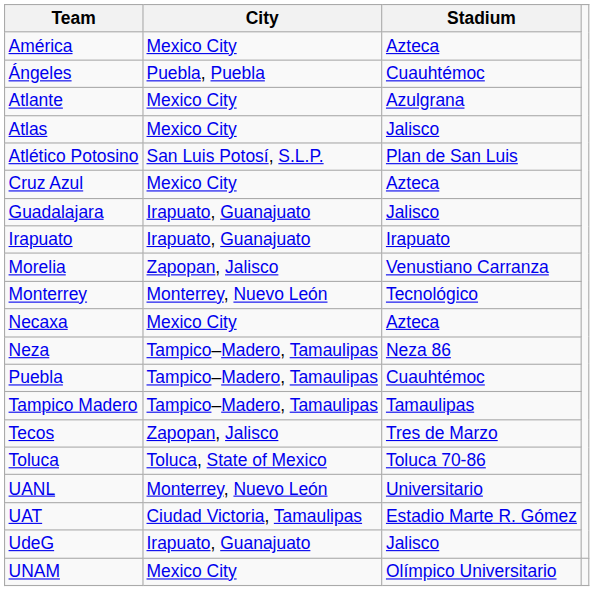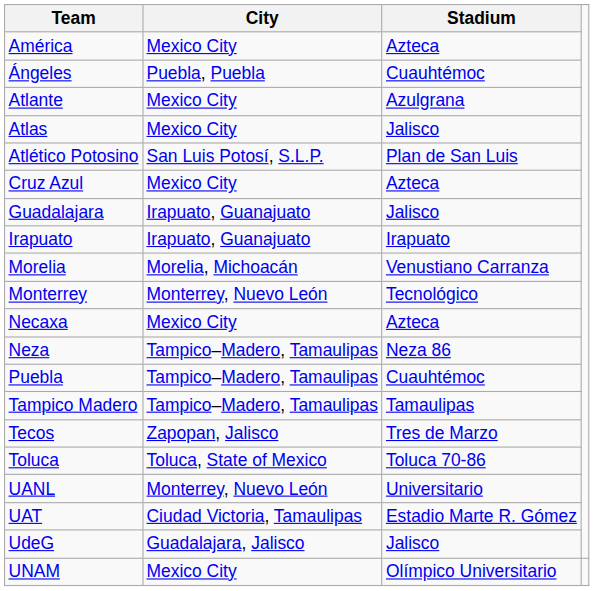 <table class="wikitable" class="toccolours sortable">
 <tr>
 <th>Team</th>
 <th>City</th>
 <th>Stadium</th>
 </tr>
 <tr>
 <td><a href='#'>América</a></td>
 <td><a href='#'>Mexico City</a></td>
 <td><a href='#'>Azteca</a></td>
 </tr>
 <tr>
 <td><a href='#'>Ángeles</a></td>
 <td><a href='#'>Puebla</a>, <a href='#'>Puebla</a></td>
 <td><a href='#'>Cuauhtémoc</a></td>
 </tr>
 <tr>
 <td><a href='#'>Atlante</a></td>
 <td><a href='#'>Mexico City</a></td>
 <td><a href='#'>Azulgrana</a></td>
 </tr>
 <tr>
 <td><a href='#'>Atlas</a></td>
 <td><a href='#'>Mexico City</a></td>
 <td><a href='#'>Jalisco</a></td>
 </tr>
 <tr>
 <td><a href='#'>Atlético Potosino</a></td>
 <td><a href='#'>San Luis Potosí</a>, <a href='#'>S.L.P.</a></td>
 <td><a href='#'>Plan de San Luis</a></td>
 </tr>
 <tr>
 <td><a href='#'>Cruz Azul</a></td>
 <td><a href='#'>Mexico City</a></td>
 <td><a href='#'>Azteca</a></td>
 </tr>
 <tr>
 <td><a href='#'>Guadalajara</a></td>
 <td><a href='#'>Irapuato</a>, <a href='#'>Guanajuato</a></td>
 <td><a href='#'>Jalisco</a></td>
 </tr>
 <tr>
 <td><a href='#'>Irapuato</a></td>
 <td><a href='#'>Irapuato</a>, <a href='#'>Guanajuato</a></td>
 <td><a href='#'>Irapuato</a></td>
 </tr>
 <tr>
 <td><a href='#'>Morelia</a></td>
-<td><a href='#'>Zapopan</a>, <a href='#'>Jalisco</a></td>
+<td><a href='#'>Morelia</a>, <a href='#'>Michoacán</a></td>
 <td><a href='#'>Venustiano Carranza</a></td>
 </tr>
 <tr>
 <td><a href='#'>Monterrey</a></td>
 <td><a href='#'>Monterrey</a>, <a href='#'>Nuevo León</a></td>
 <td><a href='#'>Tecnológico</a></td>
 </tr>
 <tr>
 <td><a href='#'>Necaxa</a></td>
 <td><a href='#'>Mexico City</a></td>
 <td><a href='#'>Azteca</a></td>
 </tr>
 <tr>
 <td><a href='#'>Neza</a></td>
 <td><a href='#'>Tampico</a>–<a href='#'>Madero</a>, <a href='#'>Tamaulipas</a></td>
 <td><a href='#'>Neza 86</a></td>
 </tr>
 <tr>
 <td><a href='#'>Puebla</a></td>
 <td><a href='#'>Tampico</a>–<a href='#'>Madero</a>, <a href='#'>Tamaulipas</a></td>
 <td><a href='#'>Cuauhtémoc</a></td>
 </tr>
 <tr>
 <td><a href='#'>Tampico Madero</a></td>
 <td><a href='#'>Tampico</a>–<a href='#'>Madero</a>, <a href='#'>Tamaulipas</a></td>
 <td><a href='#'>Tamaulipas</a></td>
 </tr>
 <tr>
 <td><a href='#'>Tecos</a></td>
 <td><a href='#'>Zapopan</a>, <a href='#'>Jalisco</a></td>
 <td><a href='#'>Tres de Marzo</a></td>
 </tr>
 <tr>
 <td><a href='#'>Toluca</a></td>
 <td><a href='#'>Toluca</a>, <a href='#'>State of Mexico</a></td>
 <td><a href='#'>Toluca 70-86</a></td>
 </tr>
 <tr>
 <td><a href='#'>UANL</a></td>
 <td><a href='#'>Monterrey</a>, <a href='#'>Nuevo León</a></td>
 <td><a href='#'>Universitario</a></td>
 </tr>
 <tr>
 <td><a href='#'>UAT</a></td>
 <td><a href='#'>Ciudad Victoria</a>, <a href='#'>Tamaulipas</a></td>
 <td><a href='#'>Estadio Marte R. Gómez</a></td>
 </tr>
 <tr>
 <td><a href='#'>UdeG</a></td>
-<td><a href='#'>Irapuato</a>, <a href='#'>Guanajuato</a></td>
+<td><a href='#'>Guadalajara</a>, <a href='#'>Jalisco</a></td>
 <td><a href='#'>Jalisco</a></td>
 </tr>
 <tr>
 <td><a href='#'>UNAM</a></td>
 <td><a href='#'>Mexico City</a></td>
 <td><a href='#'>Olímpico Universitario</a></td>
 <td></td>
 </tr>
 </table>
